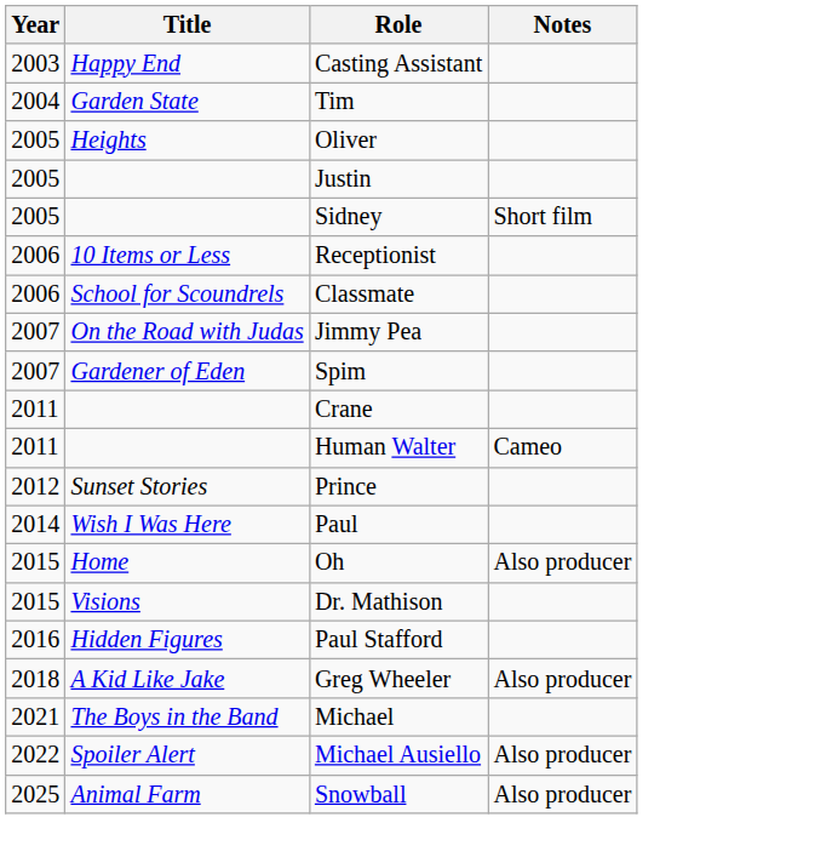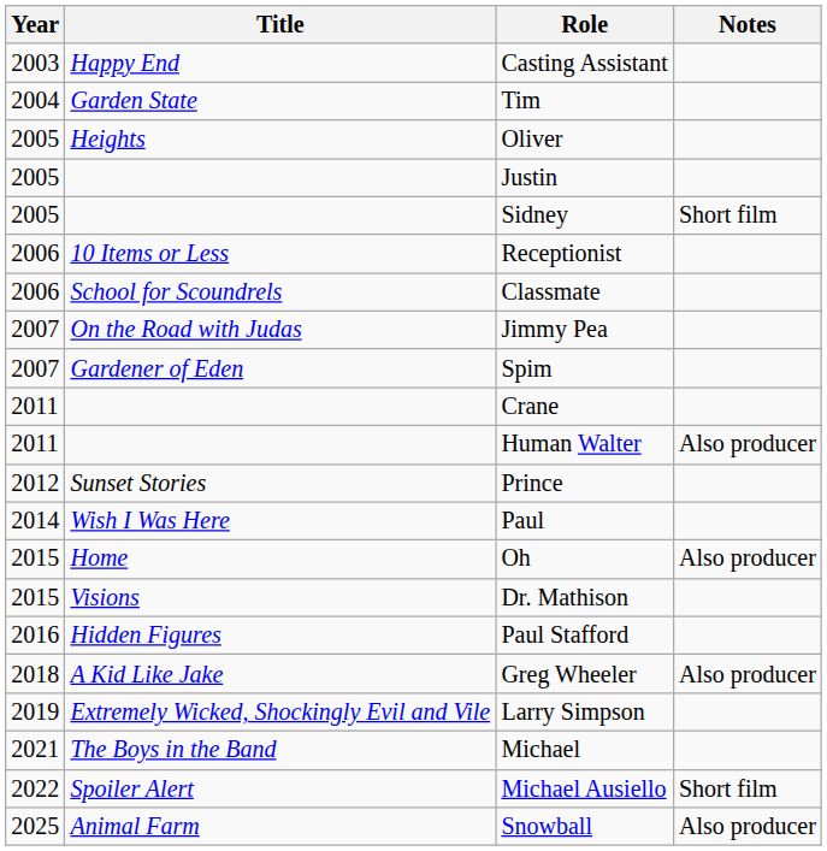 <table class="wikitable sortable">
 <tr>
 <th>Year</th>
 <th>Title</th>
 <th>Role</th>
 <th>Notes</th>
 </tr>
 <tr>
 <td>2003</td>
 <td><em><a href='#'>Happy End</a></em></td>
 <td>Casting Assistant</td>
 <td></td>
 </tr>
 <tr>
 <td>2004</td>
 <td><em><a href='#'>Garden State</a></em></td>
 <td>Tim</td>
 <td></td>
 </tr>
 <tr>
 <td>2005</td>
 <td><em><a href='#'>Heights</a></em></td>
 <td>Oliver</td>
 <td></td>
 </tr>
 <tr>
 <td>2005</td>
 <td><em></em></td>
 <td>Justin</td>
 <td></td>
 </tr>
 <tr>
 <td>2005</td>
 <td><em></em></td>
 <td>Sidney</td>
 <td>Short film</td>
 </tr>
 <tr>
 <td>2006</td>
 <td><em><a href='#'>10 Items or Less</a></em></td>
 <td>Receptionist</td>
 <td></td>
 </tr>
 <tr>
 <td>2006</td>
 <td><em><a href='#'>School for Scoundrels</a></em></td>
 <td>Classmate</td>
 <td></td>
 </tr>
 <tr>
 <td>2007</td>
 <td><em><a href='#'>On the Road with Judas</a></em></td>
 <td>Jimmy Pea</td>
 <td></td>
 </tr>
 <tr>
 <td>2007</td>
 <td><em><a href='#'>Gardener of Eden</a></em></td>
 <td>Spim</td>
 <td></td>
 </tr>
 <tr>
 <td>2011</td>
 <td><em></em></td>
 <td>Crane</td>
 <td></td>
 </tr>
 <tr>
 <td>2011</td>
 <td><em></em></td>
 <td>Human <a href='#'>Walter</a></td>
-<td>Cameo</td>
+<td>Also producer</td>
 </tr>
 <tr>
 <td>2012</td>
 <td><em>Sunset Stories</em></td>
 <td>Prince</td>
 <td></td>
 </tr>
 <tr>
 <td>2014</td>
 <td><em><a href='#'>Wish I Was Here</a></em></td>
 <td>Paul</td>
 <td></td>
 </tr>
 <tr>
 <td>2015</td>
 <td><em><a href='#'>Home</a></em></td>
 <td>Oh</td>
 <td>Also producer</td>
 </tr>
 <tr>
 <td>2015</td>
 <td><em><a href='#'>Visions</a></em></td>
 <td>Dr. Mathison</td>
 <td></td>
 </tr>
 <tr>
 <td>2016</td>
 <td><em><a href='#'>Hidden Figures</a></em></td>
 <td>Paul Stafford</td>
 <td></td>
 </tr>
 <tr>
 <td>2018</td>
 <td><em><a href='#'>A Kid Like Jake</a></em></td>
 <td>Greg Wheeler</td>
 <td>Also producer</td>
 </tr>
 <tr>
+<td>2019</td>
+<td><em><a href='#'>Extremely Wicked, Shockingly Evil and Vile</a></em></td>
+<td>Larry Simpson</td>
+<td></td>
+</tr>
+<tr>
 <td>2021</td>
 <td><em><a href='#'>The Boys in the Band</a></em></td>
 <td>Michael</td>
 <td></td>
 </tr>
 <tr>
 <td>2022</td>
 <td><em><a href='#'>Spoiler Alert</a></em></td>
 <td><a href='#'>Michael Ausiello</a></td>
-<td>Also producer</td>
+<td>Short film</td>
 </tr>
 <tr>
 <td>2025</td>
 <td><em><a href='#'>Animal Farm</a></em></td>
 <td><a href='#'>Snowball</a></td>
 <td>Also producer</td>
 </tr>
 </table>
